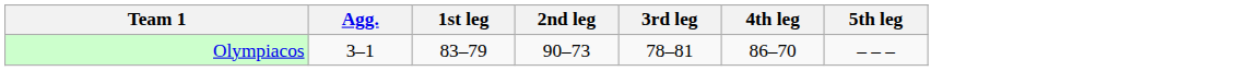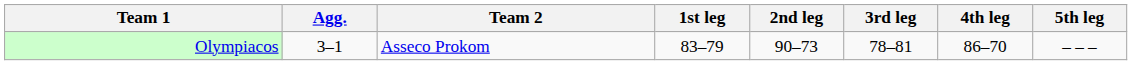 <table class=wikitable style="text-align:center">
 <tr>
 <th width=250>Team 1</th>
 <th width=80><a href='#'>Agg.</a></th>
+<th width=250>Team 2</th>
 <th width=80>1st leg</th>
 <th width=80>2nd leg</th>
 <th width=80>3rd leg</th>
 <th width=80>4th leg</th>
 <th width=80>5th leg</th>
 </tr>
 <tr>
 <td style="background: #ccffcc;" align=right><a href='#'>Olympiacos</a> </td>
 <td>3–1</td>
+<td align=left> <a href='#'>Asseco Prokom</a></td>
 <td>83–79</td>
 <td>90–73</td>
 <td>78–81</td>
 <td>86–70</td>
 <td>– – –</td>
 </tr>
 </table>
